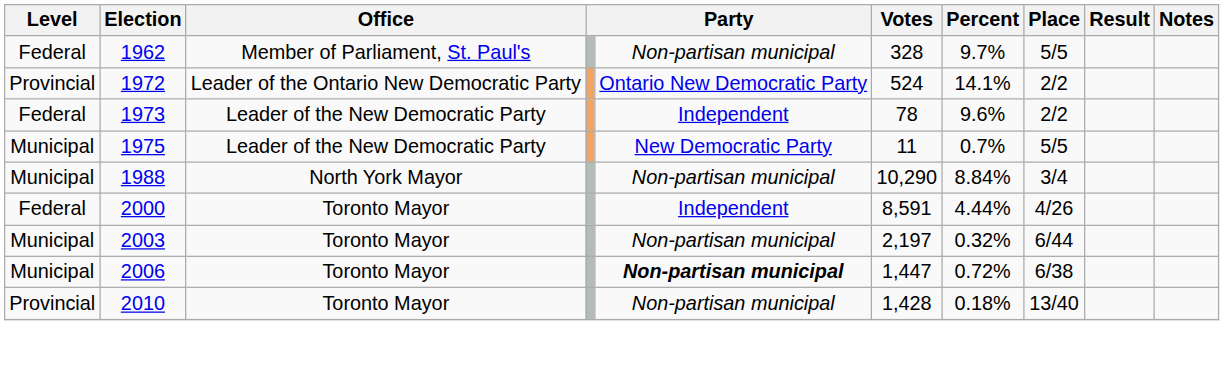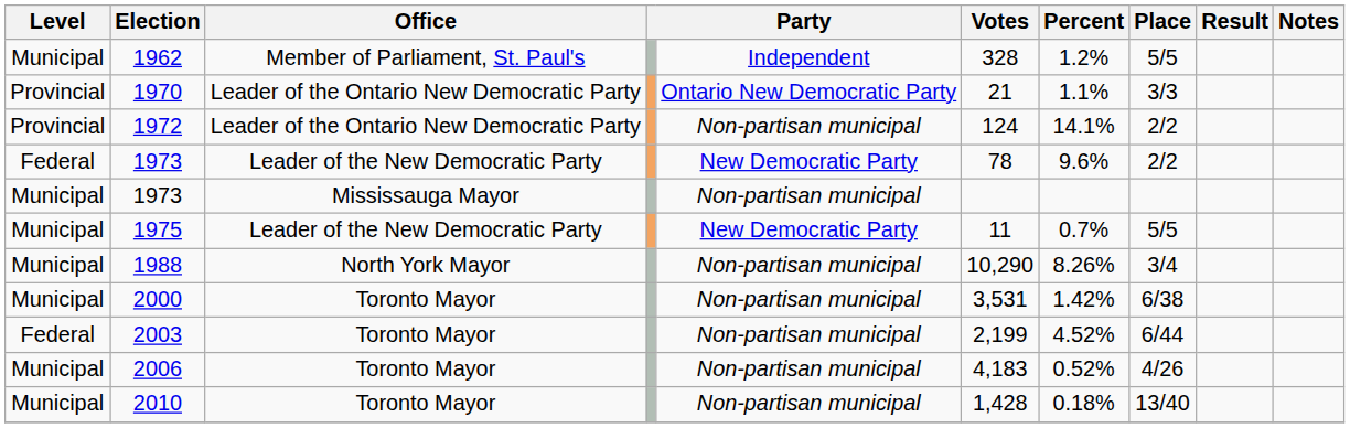 <table class="wikitable sortable" style=text-align:center;>
 <tr>
 <th>Level</th>
 <th>Election</th>
 <th>Office</th>
 <th colspan="2">Party</th>
 <th>Votes</th>
 <th>Percent</th>
 <th>Place</th>
 <th>Result</th>
 <th>Notes</th>
 </tr>
 <tr>
-<td>Federal</td>
+<td>Municipal</td>
 <td><a href='#'>1962</a></td>
 <td>Member of Parliament, <a href='#'>St. Paul's</a></td>
 <td style="background-color:#B2BEB5;"></td>
-<td><em>Non-partisan municipal</em></td>
+<td><a href='#'>Independent</a></td>
 <td>328</td>
-<td>9.7%</td>
+<td>1.2%</td>
 <td>5/5</td>
+<td></td>
+<td></td>
+</tr>
+<tr>
+<td>Provincial</td>
+<td><a href='#'>1970</a></td>
+<td>Leader of the Ontario New Democratic Party</td>
+<td style="background-color:#F4A460;"></td>
+<td><a href='#'>Ontario New Democratic Party</a></td>
+<td>21</td>
+<td>1.1%</td>
+<td>3/3</td>
 <td></td>
 <td></td>
 </tr>
 <tr>
 <td>Provincial</td>
 <td><a href='#'>1972</a></td>
 <td>Leader of the Ontario New Democratic Party</td>
 <td style="background-color:#F4A460;"></td>
-<td><a href='#'>Ontario New Democratic Party</a></td>
-<td>524</td>
+<td><em>Non-partisan municipal</em></td>
+<td>124</td>
 <td>14.1%</td>
 <td>2/2</td>
 <td></td>
 <td></td>
 </tr>
 <tr>
 <td>Federal</td>
 <td><a href='#'>1973</a></td>
 <td>Leader of the New Democratic Party</td>
 <td style="background-color:#F4A460;"></td>
-<td><a href='#'>Independent</a></td>
+<td><a href='#'>New Democratic Party</a></td>
 <td>78</td>
 <td>9.6%</td>
 <td>2/2</td>
+<td></td>
+<td></td>
+</tr>
+<tr>
+<td>Municipal</td>
+<td>1973</td>
+<td>Mississauga Mayor</td>
+<td style="background-color:#B2BEB5;"></td>
+<td><em>Non-partisan municipal</em></td>
+<td></td>
+<td></td>
+<td></td>
 <td></td>
 <td></td>
 </tr>
 <tr>
 <td>Municipal</td>
 <td><a href='#'>1975</a></td>
 <td>Leader of the New Democratic Party</td>
 <td style="background-color:#F4A460;"></td>
 <td><a href='#'>New Democratic Party</a></td>
 <td>11</td>
 <td>0.7%</td>
 <td>5/5</td>
 <td></td>
 <td></td>
 </tr>
 <tr>
 <td>Municipal</td>
 <td><a href='#'>1988</a></td>
 <td>North York Mayor</td>
 <td style="background-color:#B2BEB5;"></td>
 <td><em>Non-partisan municipal</em></td>
 <td>10,290</td>
-<td>8.84%</td>
+<td>8.26%</td>
 <td>3/4</td>
 <td></td>
 <td></td>
 </tr>
 <tr>
-<td>Federal</td>
+<td>Municipal</td>
 <td><a href='#'>2000</a></td>
 <td>Toronto Mayor</td>
 <td style="background-color:#B2BEB5;"></td>
-<td><a href='#'>Independent</a></td>
-<td>8,591</td>
-<td>4.44%</td>
-<td>4/26</td>
+<td><em>Non-partisan municipal</em></td>
+<td>3,531</td>
+<td>1.42%</td>
+<td>6/38</td>
 <td></td>
 <td></td>
 </tr>
 <tr>
-<td>Municipal</td>
+<td>Federal</td>
 <td><a href='#'>2003</a></td>
 <td>Toronto Mayor</td>
 <td style="background-color:#B2BEB5;"></td>
 <td><em>Non-partisan municipal</em></td>
-<td>2,197</td>
-<td>0.32%</td>
+<td>2,199</td>
+<td>4.52%</td>
 <td>6/44</td>
 <td></td>
 <td></td>
 </tr>
 <tr>
 <td>Municipal</td>
 <td><a href='#'>2006</a></td>
 <td>Toronto Mayor</td>
 <td style="background-color:#B2BEB5;"></td>
-<td><strong><em>Non-partisan municipal</em></strong></td>
-<td>1,447</td>
-<td>0.72%</td>
-<td>6/38</td>
+<td><em>Non-partisan municipal</em></td>
+<td>4,183</td>
+<td>0.52%</td>
+<td>4/26</td>
 <td></td>
 <td></td>
 </tr>
 <tr>
-<td>Provincial</td>
+<td>Municipal</td>
 <td><a href='#'>2010</a></td>
 <td>Toronto Mayor</td>
 <td style="background-color:#B2BEB5;"></td>
 <td><em>Non-partisan municipal</em></td>
 <td>1,428</td>
 <td>0.18%</td>
 <td>13/40</td>
 <td></td>
 <td></td>
 </tr>
 <tr>
 </tr>
 </table>
